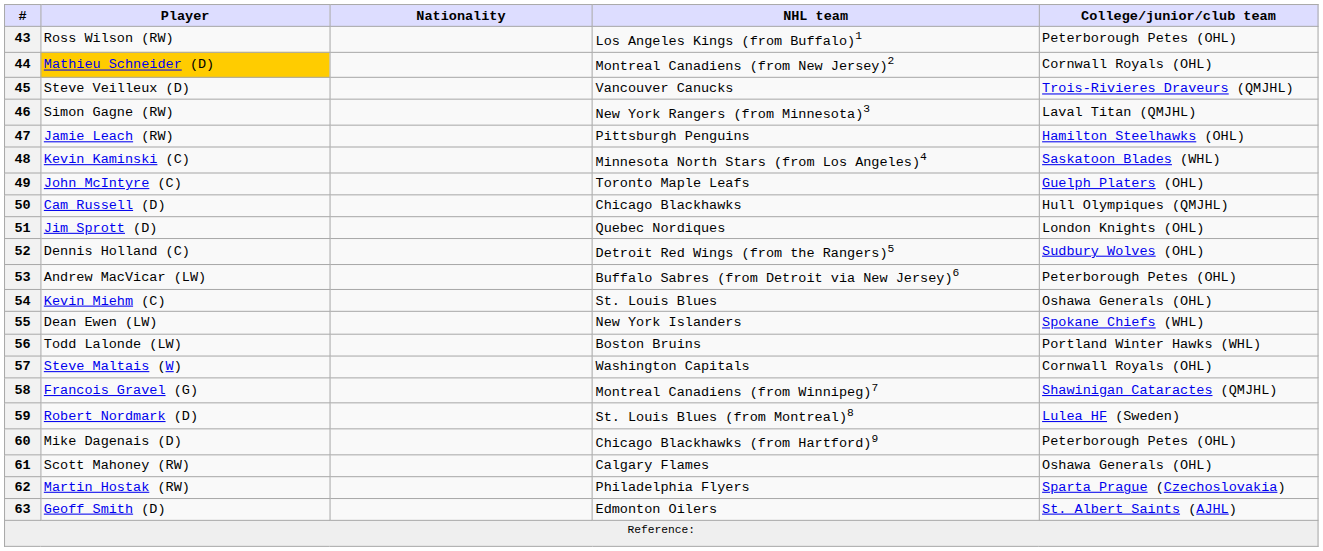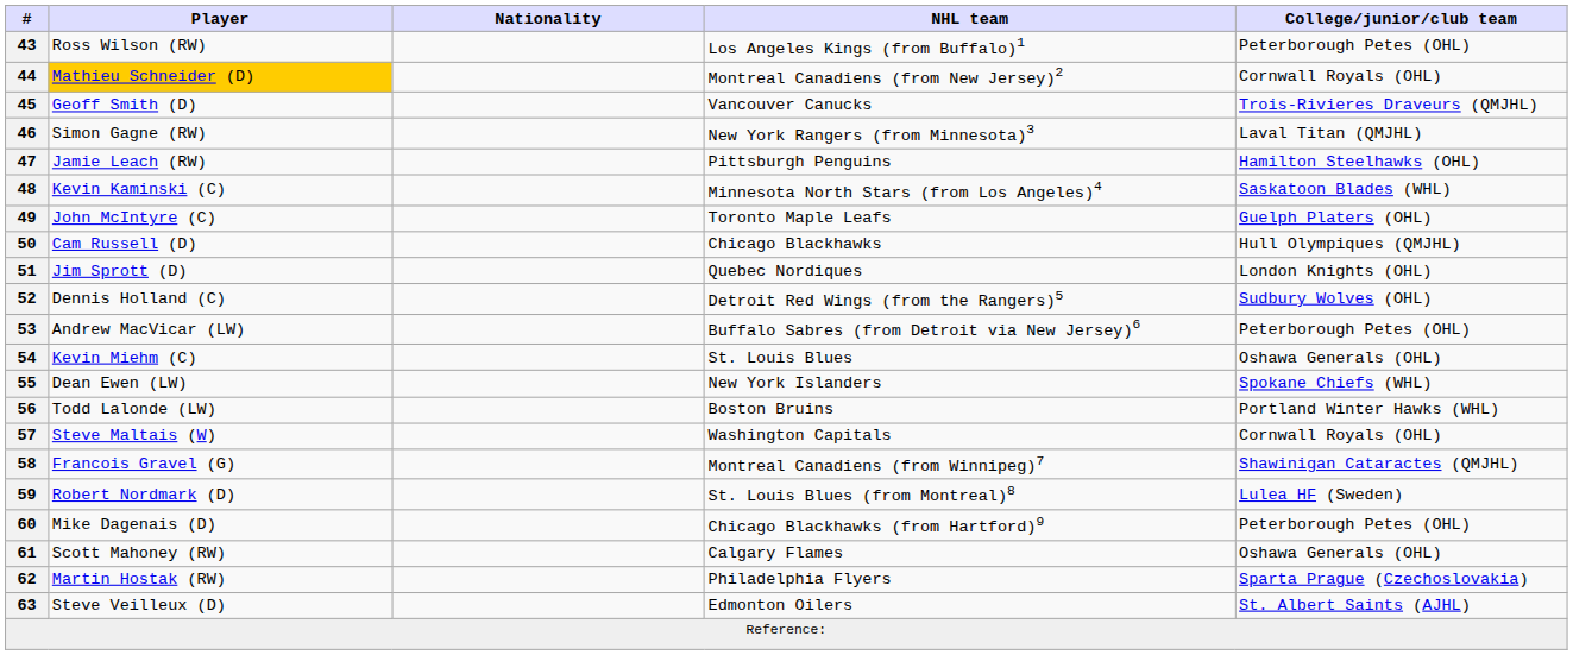 <table class="wikitable" style="width: 100%">
 <tr>
 <th style="background:#ddf; width:2.75%;">#</th>
 <th style="background:#ddf; width:22.0%;">Player</th>
 <th style="background:#ddf; width:20.0%;">Nationality</th>
 <th style="background:#ddf; width:34.0%;">NHL team</th>
 <th style="background:#ddf; width:100.0%;">College/junior/club team</th>
 </tr>
 <tr>
 <th>43</th>
 <td>Ross Wilson (RW)</td>
 <td></td>
 <td>Los Angeles Kings (from Buffalo)<sup>1</sup></td>
 <td>Peterborough Petes (OHL)</td>
 </tr>
 <tr>
 <th>44</th>
 <td bgcolor="#FFCC00"><a href='#'>Mathieu Schneider</a> (D)</td>
 <td></td>
 <td>Montreal Canadiens (from New Jersey)<sup>2</sup></td>
 <td>Cornwall Royals (OHL)</td>
 </tr>
 <tr>
 <th>45</th>
-<td>Steve Veilleux (D)</td>
+<td><a href='#'>Geoff Smith</a> (D)</td>
 <td></td>
 <td>Vancouver Canucks</td>
 <td><a href='#'>Trois-Rivieres Draveurs</a> (QMJHL)</td>
 </tr>
 <tr>
 <th>46</th>
 <td>Simon Gagne (RW)</td>
 <td></td>
 <td>New York Rangers (from Minnesota)<sup>3</sup></td>
 <td>Laval Titan (QMJHL)</td>
 </tr>
 <tr>
 <th>47</th>
 <td><a href='#'>Jamie Leach</a> (RW)</td>
 <td></td>
 <td>Pittsburgh Penguins</td>
 <td><a href='#'>Hamilton Steelhawks</a> (OHL)</td>
 </tr>
 <tr>
 <th>48</th>
 <td><a href='#'>Kevin Kaminski</a> (C)</td>
 <td></td>
 <td>Minnesota North Stars (from Los Angeles)<sup>4</sup></td>
 <td><a href='#'>Saskatoon Blades</a> (WHL)</td>
 </tr>
 <tr>
 <th>49</th>
 <td><a href='#'>John McIntyre</a> (C)</td>
 <td></td>
 <td>Toronto Maple Leafs</td>
 <td><a href='#'>Guelph Platers</a> (OHL)</td>
 </tr>
 <tr>
 <th>50</th>
 <td><a href='#'>Cam Russell</a> (D)</td>
 <td></td>
 <td>Chicago Blackhawks</td>
 <td>Hull Olympiques (QMJHL)</td>
 </tr>
 <tr>
 <th>51</th>
 <td><a href='#'>Jim Sprott</a> (D)</td>
 <td></td>
 <td>Quebec Nordiques</td>
 <td>London Knights (OHL)</td>
 </tr>
 <tr>
 <th>52</th>
 <td>Dennis Holland (C)</td>
 <td></td>
 <td>Detroit Red Wings (from the Rangers)<sup>5</sup></td>
 <td><a href='#'>Sudbury Wolves</a> (OHL)</td>
 </tr>
 <tr>
 <th>53</th>
 <td>Andrew MacVicar (LW)</td>
 <td></td>
 <td>Buffalo Sabres (from Detroit via New Jersey)<sup>6</sup></td>
 <td>Peterborough Petes (OHL)</td>
 </tr>
 <tr>
 <th>54</th>
 <td><a href='#'>Kevin Miehm</a> (C)</td>
 <td></td>
 <td>St. Louis Blues</td>
 <td>Oshawa Generals (OHL)</td>
 </tr>
 <tr>
 <th>55</th>
 <td>Dean Ewen (LW)</td>
 <td></td>
 <td>New York Islanders</td>
 <td><a href='#'>Spokane Chiefs</a> (WHL)</td>
 </tr>
 <tr>
 <th>56</th>
 <td>Todd Lalonde (LW)</td>
 <td></td>
 <td>Boston Bruins</td>
 <td>Portland Winter Hawks (WHL)</td>
 </tr>
 <tr>
 <th>57</th>
 <td><a href='#'>Steve Maltais</a> (<a href='#'>W</a>)</td>
 <td></td>
 <td>Washington Capitals</td>
 <td>Cornwall Royals (OHL)</td>
 </tr>
 <tr>
 <th>58</th>
 <td><a href='#'>Francois Gravel</a> (G)</td>
 <td></td>
 <td>Montreal Canadiens (from Winnipeg)<sup>7</sup></td>
 <td><a href='#'>Shawinigan Cataractes</a> (QMJHL)</td>
 </tr>
 <tr>
 <th>59</th>
 <td><a href='#'>Robert Nordmark</a> (D)</td>
 <td></td>
 <td>St. Louis Blues (from Montreal)<sup>8</sup></td>
 <td><a href='#'>Lulea HF</a> (Sweden)</td>
 </tr>
 <tr>
 <th>60</th>
 <td>Mike Dagenais (D)</td>
 <td></td>
 <td>Chicago Blackhawks (from Hartford)<sup>9</sup></td>
 <td>Peterborough Petes (OHL)</td>
 </tr>
 <tr>
 <th>61</th>
 <td>Scott Mahoney (RW)</td>
 <td></td>
 <td>Calgary Flames</td>
 <td>Oshawa Generals (OHL)</td>
 </tr>
 <tr>
 <th>62</th>
 <td><a href='#'>Martin Hostak</a> (RW)</td>
 <td></td>
 <td>Philadelphia Flyers</td>
 <td><a href='#'>Sparta Prague</a> (<a href='#'>Czechoslovakia</a>)</td>
 </tr>
 <tr>
 <th>63</th>
-<td><a href='#'>Geoff Smith</a> (D)</td>
+<td>Steve Veilleux (D)</td>
 <td></td>
 <td>Edmonton Oilers</td>
 <td><a href='#'>St. Albert Saints</a> (<a href='#'>AJHL</a>)</td>
 </tr>
 <tr>
 <td align=center colspan="6" bgcolor="#efefef"><sup>Reference:   </sup></td>
 </tr>
 </table>
